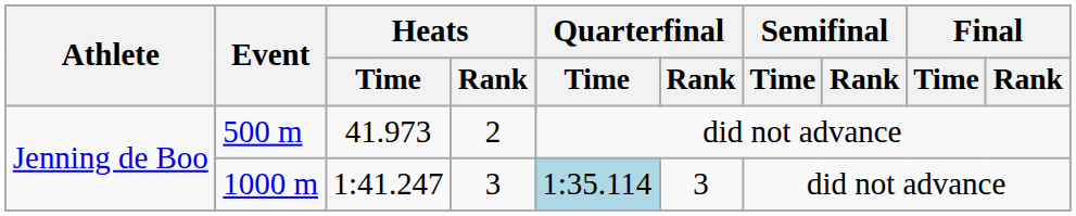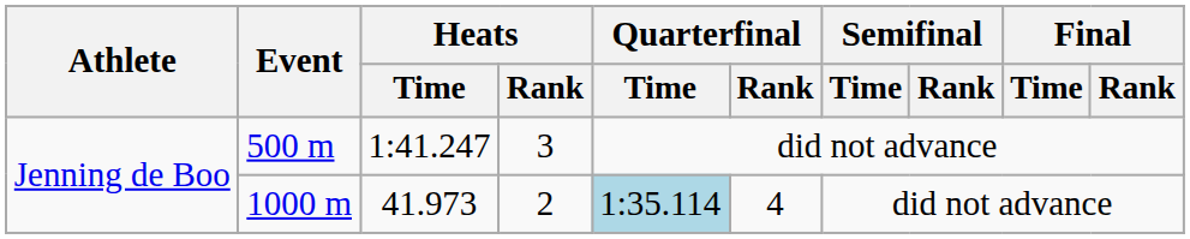 <table class="wikitable" style="font-size:90%">
 <tr>
 <th rowspan=2>Athlete</th>
 <th rowspan=2>Event</th>
 <th colspan=2>Heats</th>
 <th colspan=2>Quarterfinal</th>
 <th colspan=2>Semifinal</th>
 <th colspan=2>Final</th>
 </tr>
 <tr style="font-size:95%">
 <th>Time</th>
 <th>Rank</th>
 <th>Time</th>
 <th>Rank</th>
 <th>Time</th>
 <th>Rank</th>
 <th>Time</th>
 <th>Rank</th>
 </tr>
 <tr align=center>
 <td align=left rowspan=2><a href='#'>Jenning de Boo</a></td>
 <td align=left><a href='#'>500 m</a></td>
-<td>41.973</td>
-<td>2</td>
+<td>1:41.247</td>
+<td>3</td>
 <td colspan=6>did not advance</td>
 </tr>
 <tr align=center>
 <td align=left><a href='#'>1000 m</a></td>
-<td>1:41.247</td>
-<td>3</td>
+<td>41.973</td>
+<td>2</td>
 <td style="background: lightblue;">1:35.114</td>
-<td>3</td>
+<td>4</td>
 <td colspan=4>did not advance</td>
 </tr>
 </table>
